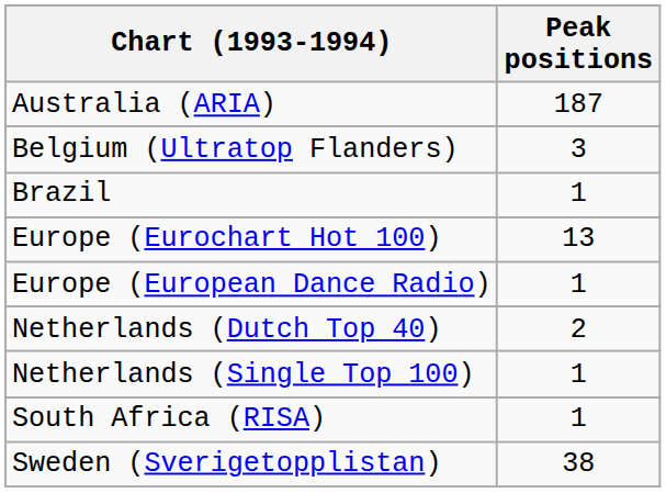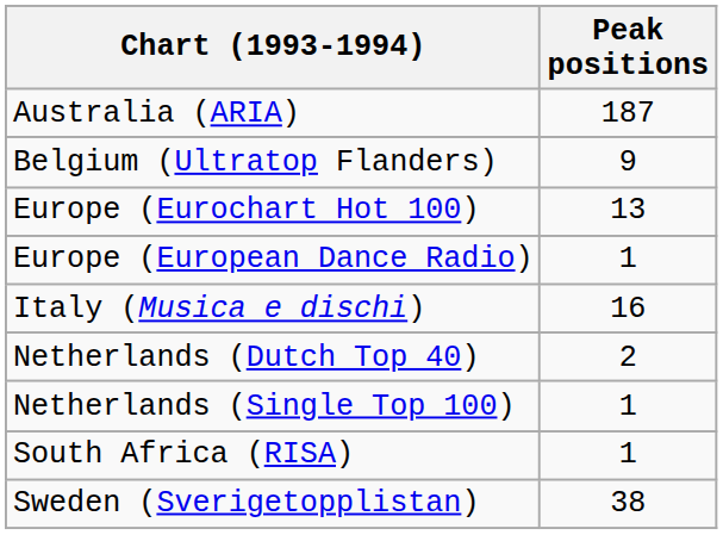 <table class="wikitable sortable">
 <tr>
 <th align="left">Chart (1993-1994)</th>
 <th align="center">Peak<br>positions</th>
 </tr>
 <tr>
 <td>Australia (<a href='#'>ARIA</a>)</td>
 <td align="center">187</td>
 </tr>
 <tr>
 <td>Belgium (<a href='#'>Ultratop</a> Flanders)</td>
-<td align="center">3</td>
-</tr>
-<tr>
-<td>Brazil</td>
-<td align="center">1</td>
+<td align="center">9</td>
 </tr>
 <tr>
 <td>Europe (<a href='#'>Eurochart Hot 100</a>)</td>
 <td align="center">13</td>
 </tr>
 <tr>
 <td>Europe (<a href='#'>European Dance Radio</a>)</td>
 <td align="center">1</td>
+</tr>
+<tr>
+<td>Italy (<em><a href='#'>Musica e dischi</a></em>)</td>
+<td align="center">16</td>
 </tr>
 <tr>
 <td>Netherlands (<a href='#'>Dutch Top 40</a>)</td>
 <td align="center">2</td>
 </tr>
 <tr>
 <td>Netherlands (<a href='#'>Single Top 100</a>)</td>
 <td align="center">1</td>
 </tr>
 <tr>
 <td>South Africa (<a href='#'>RISA</a>)</td>
 <td align="center">1</td>
 </tr>
 <tr>
 <td>Sweden (<a href='#'>Sverigetopplistan</a>)</td>
 <td align="center">38</td>
 </tr>
 </table>
